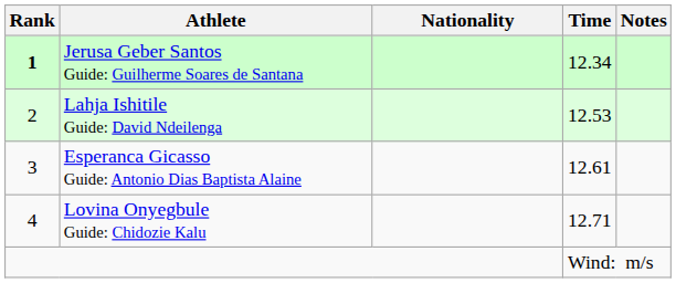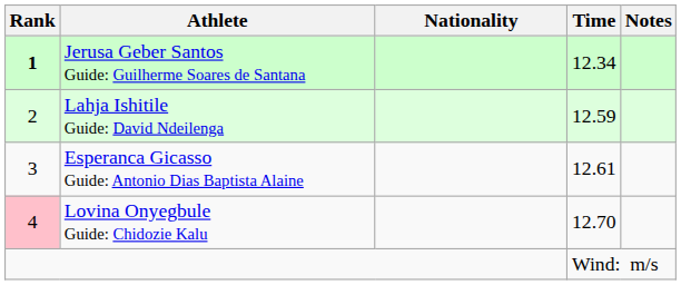 <table class="wikitable sortable" style="text-align:center">
 <tr>
 <th>Rank</th>
 <th width=250>Athlete</th>
 <th width=150>Nationality</th>
 <th>Time</th>
 <th>Notes</th>
 </tr>
 <tr bgcolor=ccffcc>
 <td><strong>1</strong></td>
 <td align=left><a href='#'>Jerusa Geber Santos</a><br><small>Guide: <a href='#'>Guilherme Soares de Santana</a></small></td>
 <td align=left></td>
 <td>12.34</td>
 <td></td>
 </tr>
 <tr bgcolor=ddffdd>
 <td>2</td>
 <td align=left><a href='#'>Lahja Ishitile </a><br><small>Guide: <a href='#'>David Ndeilenga</a> </small></td>
 <td align=left></td>
-<td>12.53</td>
+<td>12.59</td>
 <td></td>
 </tr>
 <tr>
 <td>3</td>
 <td align=left><a href='#'>Esperanca Gicasso</a><br><small>Guide: <a href='#'>Antonio Dias Baptista Alaine</a> </small></td>
 <td align=left></td>
 <td>12.61</td>
 <td></td>
 </tr>
 <tr>
-<td>4</td>
+<td style="background: pink;">4</td>
 <td align=left><a href='#'>Lovina Onyegbule</a><br><small>Guide: <a href='#'>Chidozie Kalu</a> </small></td>
 <td align=left></td>
-<td>12.71</td>
+<td>12.70</td>
 <td></td>
 </tr>
 <tr class="sortbottom">
 <td colspan=3></td>
 <td colspan="2" style="text-align:left;">Wind:  m/s</td>
 </tr>
 </table>
